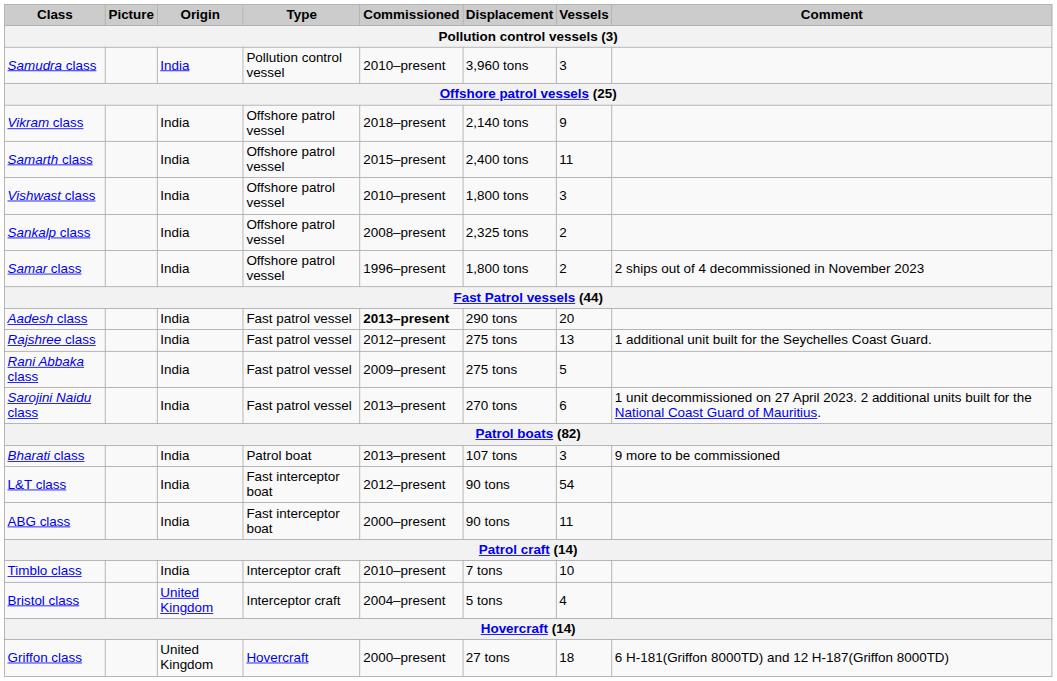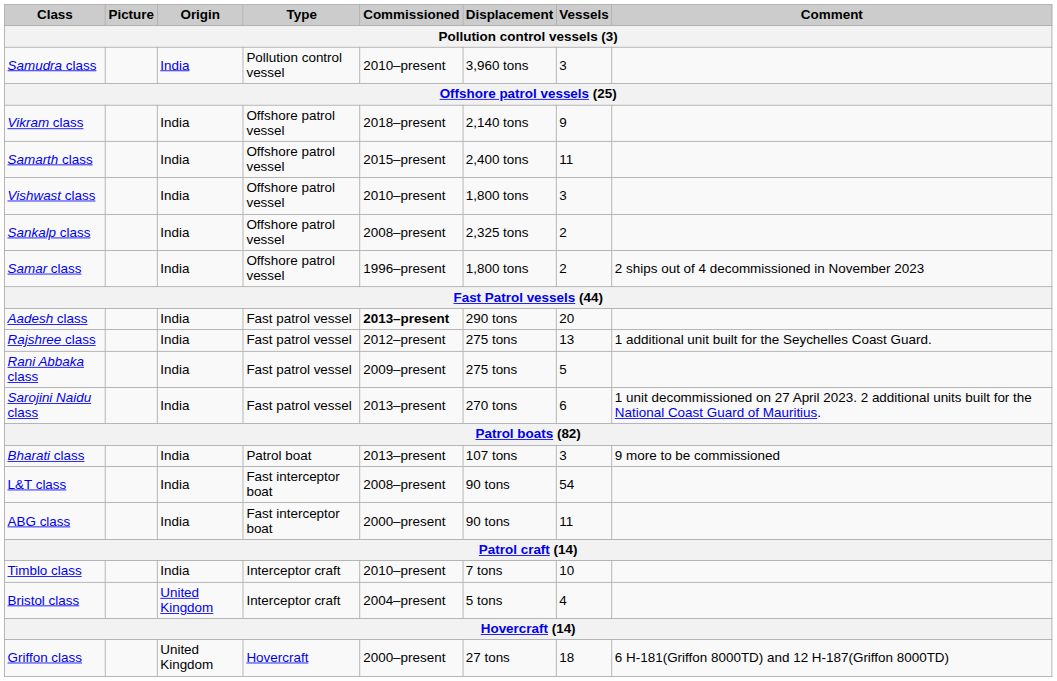 <table class="wikitable">
 <tr>
 <th style="background:#ccc;">Class</th>
 <th style="background:#ccc;">Picture</th>
 <th style="background:#ccc;">Origin</th>
 <th style="background:#ccc;">Type</th>
 <th style="background:#ccc;">Commissioned</th>
 <th style="background:#ccc;">Displacement</th>
 <th style="background:#ccc;">Vessels</th>
 <th style="background:#ccc;">Comment</th>
 </tr>
 <tr>
 <th style="background: :#ccc;" colspan="8">Pollution control vessels (3)</th>
 </tr>
 <tr>
 <td><a href='#'><em>Samudra</em> class</a></td>
 <td></td>
 <td><a href='#'>India</a></td>
 <td>Pollution control vessel</td>
 <td>2010–present</td>
 <td>3,960 tons</td>
 <td>3</td>
 <td></td>
 </tr>
 <tr>
 <th style="background: :#ccc;" colspan="8"><a href='#'>Offshore patrol vessels</a> (25)</th>
 </tr>
 <tr>
 <td><a href='#'><em>Vikram</em> class</a></td>
 <td></td>
 <td>India</td>
 <td>Offshore patrol vessel</td>
 <td>2018–present</td>
 <td>2,140 tons</td>
 <td>9</td>
 <td></td>
 </tr>
 <tr>
 <td><a href='#'><em>Samarth</em> class</a></td>
 <td></td>
 <td>India</td>
 <td>Offshore patrol vessel</td>
 <td>2015–present</td>
 <td>2,400 tons</td>
 <td>11</td>
 <td></td>
 </tr>
 <tr>
 <td><a href='#'><em>Vishwast</em> class</a></td>
 <td></td>
 <td>India</td>
 <td>Offshore patrol vessel</td>
 <td>2010–present</td>
 <td>1,800 tons</td>
 <td>3</td>
 <td></td>
 </tr>
 <tr>
 <td><a href='#'><em>Sankalp</em> class</a></td>
 <td></td>
 <td>India</td>
 <td>Offshore patrol vessel</td>
 <td>2008–present</td>
 <td>2,325 tons</td>
 <td>2</td>
 <td></td>
 </tr>
 <tr>
 <td><a href='#'><em>Samar</em> class</a></td>
 <td></td>
 <td>India</td>
 <td>Offshore patrol vessel</td>
 <td>1996–present</td>
 <td>1,800 tons</td>
 <td>2</td>
 <td>2 ships out of 4 decommissioned in November 2023</td>
 </tr>
 <tr>
 <th style="background: :#ccc;" colspan="8"><a href='#'>Fast Patrol vessels</a> (44)</th>
 </tr>
 <tr>
 <td><a href='#'><em>Aadesh</em> class</a></td>
 <td></td>
 <td>India</td>
 <td>Fast patrol vessel</td>
 <td><strong>2013–present</strong></td>
 <td>290 tons</td>
 <td>20</td>
 <td></td>
 </tr>
 <tr>
 <td><a href='#'><em>Rajshree</em> class</a></td>
 <td></td>
 <td>India</td>
 <td>Fast patrol vessel</td>
 <td>2012–present</td>
 <td>275 tons</td>
 <td>13</td>
 <td>1 additional unit built for the Seychelles Coast Guard.</td>
 </tr>
 <tr>
 <td><a href='#'><em>Rani Abbaka</em> class</a></td>
 <td></td>
 <td>India</td>
 <td>Fast patrol vessel</td>
 <td>2009–present</td>
 <td>275 tons</td>
 <td>5</td>
 <td></td>
 </tr>
 <tr>
 <td><a href='#'><em>Sarojini Naidu</em> class</a></td>
 <td></td>
 <td>India</td>
 <td>Fast patrol vessel</td>
 <td>2013–present</td>
 <td>270 tons</td>
 <td>6</td>
 <td>1 unit decommissioned on 27 April 2023. 2 additional units built for the <a href='#'>National Coast Guard of Mauritius</a>.</td>
 </tr>
 <tr>
 <th style="background: :#ccc;" colspan="8"><a href='#'>Patrol boats</a> (82)</th>
 </tr>
 <tr>
 <td><a href='#'><em>Bharati</em> class</a></td>
 <td></td>
 <td>India</td>
 <td>Patrol boat</td>
 <td>2013–present</td>
 <td>107 tons</td>
 <td>3</td>
 <td>9 more to be commissioned</td>
 </tr>
 <tr>
 <td><a href='#'>L&T class</a></td>
 <td></td>
 <td>India</td>
 <td>Fast interceptor boat</td>
-<td>2012–present</td>
+<td>2008–present</td>
 <td>90 tons</td>
 <td>54</td>
 <td></td>
 </tr>
 <tr>
 <td><a href='#'>ABG class</a></td>
 <td></td>
 <td>India</td>
 <td>Fast interceptor boat</td>
 <td>2000–present</td>
 <td>90 tons</td>
 <td>11</td>
 <td></td>
 </tr>
 <tr>
 <th style="background: :#ccc;" colspan="8"><a href='#'>Patrol craft</a> (14)</th>
 </tr>
 <tr>
 <td><a href='#'>Timblo class</a></td>
 <td></td>
 <td>India</td>
 <td>Interceptor craft</td>
 <td>2010–present</td>
 <td>7 tons</td>
 <td>10</td>
 <td></td>
 </tr>
 <tr>
 <td><a href='#'>Bristol class</a></td>
 <td></td>
 <td><a href='#'>United Kingdom</a></td>
 <td>Interceptor craft</td>
 <td>2004–present</td>
 <td>5 tons</td>
 <td>4</td>
 <td></td>
 </tr>
 <tr>
 <th style="background: :#ccc;" colspan="8"><a href='#'>Hovercraft</a> (14)</th>
 </tr>
 <tr>
 <td><a href='#'>Griffon class</a></td>
 <td></td>
 <td>United Kingdom</td>
 <td><a href='#'>Hovercraft</a></td>
 <td>2000–present</td>
 <td>27 tons</td>
 <td>18</td>
 <td>6 H-181(Griffon 8000TD) and 12 H-187(Griffon 8000TD)</td>
 </tr>
 </table>
